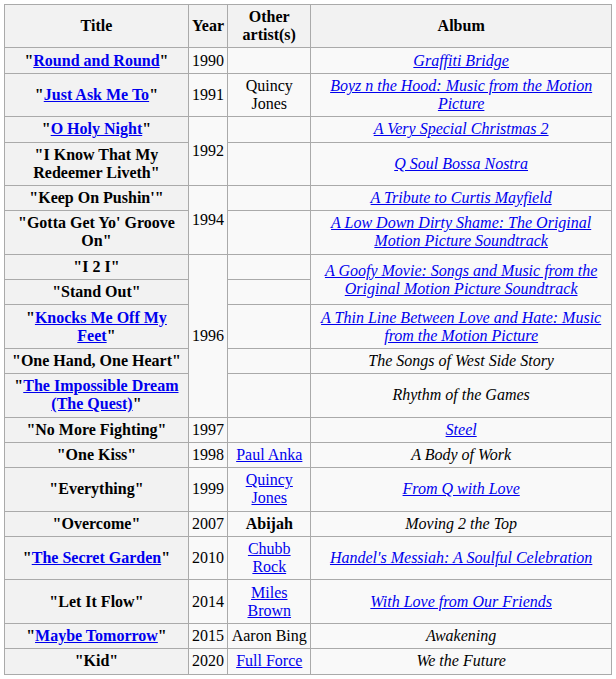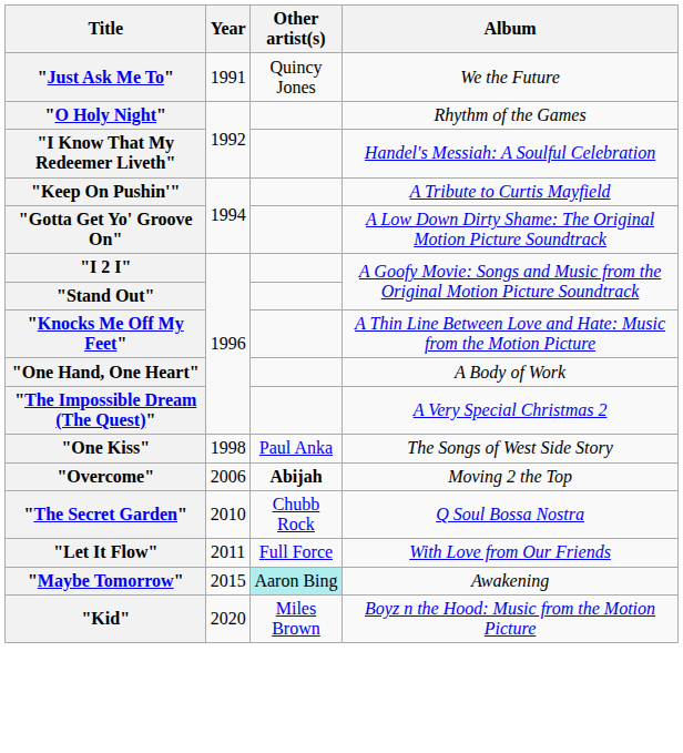 <table class="wikitable plainrowheaders" style="text-align:center;">
 <tr>
 <th scope="col">Title</th>
 <th scope="col">Year</th>
 <th scope="col">Other artist(s)</th>
 <th scope="col">Album</th>
 </tr>
 <tr>
-<th scope="row">"<a href='#'>Round and Round</a>"</th>
-<td rowspan="1">1990</td>
-<td></td>
-<td rowspan="1"><em><a href='#'>Graffiti Bridge</a></em></td>
-</tr>
-<tr>
 <th scope="row">"<a href='#'>Just Ask Me To</a>"</th>
 <td rowspan="1">1991</td>
 <td>Quincy Jones</td>
-<td rowspan="1"><em><a href='#'>Boyz n the Hood: Music from the Motion Picture</a></em></td>
+<td rowspan="1"><em>We the Future</em></td>
 </tr>
 <tr>
 <th scope="row">"<a href='#'>O Holy Night</a>"</th>
 <td rowspan="2">1992</td>
 <td></td>
-<td rowspan="1"><em><a href='#'>A Very Special Christmas 2</a></em></td>
+<td rowspan="1"><em>Rhythm of the Games</em></td>
 </tr>
 <tr>
 <th scope="row">"I Know That My Redeemer Liveth"</th>
 <td></td>
-<td rowspan="1"><em><a href='#'>Q Soul Bossa Nostra</a></em></td>
+<td rowspan="1"><em><a href='#'>Handel's Messiah: A Soulful Celebration</a></em></td>
 </tr>
 <tr>
 <th scope="row">"Keep On Pushin'"</th>
 <td rowspan="2">1994</td>
 <td></td>
 <td rowspan="1"><em><a href='#'>A Tribute to Curtis Mayfield</a></em></td>
 </tr>
 <tr>
 <th scope="row">"Gotta Get Yo' Groove On"</th>
 <td></td>
 <td rowspan="1"><em><a href='#'>A Low Down Dirty Shame: The Original Motion Picture Soundtrack</a></em></td>
 </tr>
 <tr>
 <th scope="row">"I 2 I"</th>
 <td rowspan="5">1996</td>
 <td></td>
 <td rowspan="2"><em><a href='#'>A Goofy Movie: Songs and Music from the Original Motion Picture Soundtrack</a></em></td>
 </tr>
 <tr>
 <th scope="row">"Stand Out"</th>
 <td></td>
 </tr>
 <tr>
 <th scope="row">"<a href='#'>Knocks Me Off My Feet</a>"</th>
 <td></td>
 <td rowspan="1"><em><a href='#'>A Thin Line Between Love and Hate: Music from the Motion Picture</a></em></td>
 </tr>
 <tr>
 <th scope="row">"One Hand, One Heart"</th>
 <td></td>
-<td rowspan="1"><em>The Songs of West Side Story</em></td>
+<td rowspan="1"><em>A Body of Work</em></td>
 </tr>
 <tr>
 <th scope="row">"<a href='#'>The Impossible Dream (The Quest)</a>"</th>
 <td></td>
-<td rowspan="1"><em>Rhythm of the Games</em></td>
-</tr>
-<tr>
-<th scope="row">"No More Fighting"</th>
-<td rowspan="1">1997</td>
-<td></td>
-<td rowspan="1"><em><a href='#'>Steel</a></em></td>
+<td rowspan="1"><em><a href='#'>A Very Special Christmas 2</a></em></td>
 </tr>
 <tr>
 <th scope="row">"One Kiss"</th>
 <td rowspan="1">1998</td>
 <td><a href='#'>Paul Anka</a></td>
-<td rowspan="1"><em>A Body of Work</em></td>
-</tr>
-<tr>
-<th scope="row">"Everything"</th>
-<td rowspan="1">1999</td>
-<td><a href='#'>Quincy Jones</a></td>
-<td rowspan="1"><em><a href='#'>From Q with Love</a></em></td>
+<td rowspan="1"><em>The Songs of West Side Story</em></td>
 </tr>
 <tr>
 <th scope="row">"Overcome"</th>
-<td rowspan="1">2007</td>
+<td rowspan="1">2006</td>
 <td><strong>Abijah</strong></td>
 <td rowspan="1"><em>Moving 2 the Top</em></td>
 </tr>
 <tr>
 <th scope="row">"<a href='#'>The Secret Garden</a>"</th>
 <td rowspan="1">2010</td>
 <td><a href='#'>Chubb Rock</a></td>
-<td rowspan="1"><em><a href='#'>Handel's Messiah: A Soulful Celebration</a></em></td>
+<td rowspan="1"><em><a href='#'>Q Soul Bossa Nostra</a></em></td>
 </tr>
 <tr>
 <th scope="row">"Let It Flow"</th>
-<td rowspan="1">2014</td>
-<td><a href='#'>Miles Brown</a></td>
+<td rowspan="1">2011</td>
+<td><a href='#'>Full Force</a></td>
 <td rowspan="1"><em><a href='#'>With Love from Our Friends</a></em></td>
 </tr>
 <tr>
 <th scope="row">"<a href='#'>Maybe Tomorrow</a>"</th>
 <td rowspan="1">2015</td>
-<td>Aaron Bing</td>
+<td style="background: paleturquoise;">Aaron Bing</td>
 <td rowspan="1"><em>Awakening</em></td>
 </tr>
 <tr>
 <th scope="row">"Kid"</th>
 <td rowspan="1">2020</td>
-<td><a href='#'>Full Force</a></td>
-<td rowspan="1"><em>We the Future</em></td>
+<td><a href='#'>Miles Brown</a></td>
+<td rowspan="1"><em><a href='#'>Boyz n the Hood: Music from the Motion Picture</a></em></td>
 </tr>
 <tr>
 </tr>
 </table>
